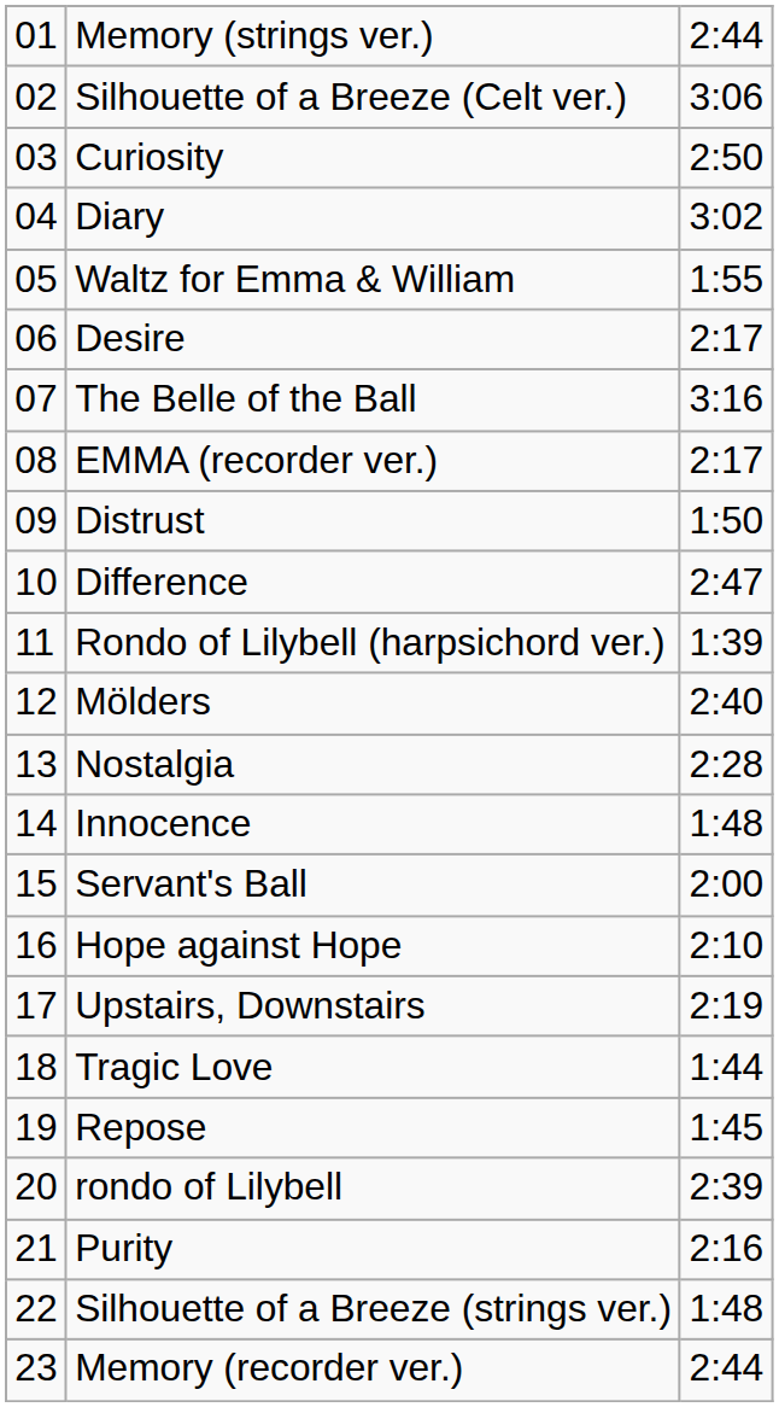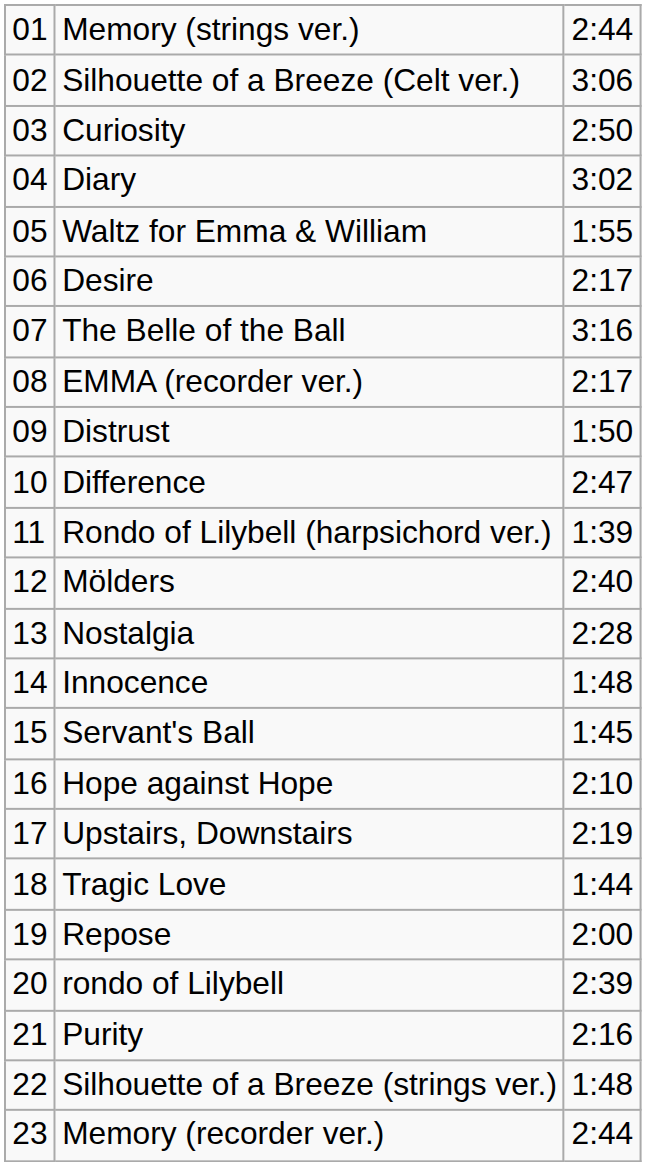 <table class="wikitable">
 <tr>
 <td>01</td>
 <td>Memory (strings ver.)</td>
 <td>2:44</td>
 </tr>
 <tr>
 <td>02</td>
 <td>Silhouette of a Breeze (Celt ver.)</td>
 <td>3:06</td>
 </tr>
 <tr>
 <td>03</td>
 <td>Curiosity</td>
 <td>2:50</td>
 </tr>
 <tr>
 <td>04</td>
 <td>Diary</td>
 <td>3:02</td>
 </tr>
 <tr>
 <td>05</td>
 <td>Waltz for Emma & William</td>
 <td>1:55</td>
 </tr>
 <tr>
 <td>06</td>
 <td>Desire</td>
 <td>2:17</td>
 </tr>
 <tr>
 <td>07</td>
 <td>The Belle of the Ball</td>
 <td>3:16</td>
 </tr>
 <tr>
 <td>08</td>
 <td>EMMA (recorder ver.)</td>
 <td>2:17</td>
 </tr>
 <tr>
 <td>09</td>
 <td>Distrust</td>
 <td>1:50</td>
 </tr>
 <tr>
 <td>10</td>
 <td>Difference</td>
 <td>2:47</td>
 </tr>
 <tr>
 <td>11</td>
 <td>Rondo of Lilybell (harpsichord ver.)</td>
 <td>1:39</td>
 </tr>
 <tr>
 <td>12</td>
 <td>Mölders</td>
 <td>2:40</td>
 </tr>
 <tr>
 <td>13</td>
 <td>Nostalgia</td>
 <td>2:28</td>
 </tr>
 <tr>
 <td>14</td>
 <td>Innocence</td>
 <td>1:48</td>
 </tr>
 <tr>
 <td>15</td>
 <td>Servant's Ball</td>
-<td>2:00</td>
+<td>1:45</td>
 </tr>
 <tr>
 <td>16</td>
 <td>Hope against Hope</td>
 <td>2:10</td>
 </tr>
 <tr>
 <td>17</td>
 <td>Upstairs, Downstairs</td>
 <td>2:19</td>
 </tr>
 <tr>
 <td>18</td>
 <td>Tragic Love</td>
 <td>1:44</td>
 </tr>
 <tr>
 <td>19</td>
 <td>Repose</td>
-<td>1:45</td>
+<td>2:00</td>
 </tr>
 <tr>
 <td>20</td>
 <td>rondo of Lilybell</td>
 <td>2:39</td>
 </tr>
 <tr>
 <td>21</td>
 <td>Purity</td>
 <td>2:16</td>
 </tr>
 <tr>
 <td>22</td>
 <td>Silhouette of a Breeze (strings ver.)</td>
 <td>1:48</td>
 </tr>
 <tr>
 <td>23</td>
 <td>Memory (recorder ver.)</td>
 <td>2:44</td>
 </tr>
 </table>
